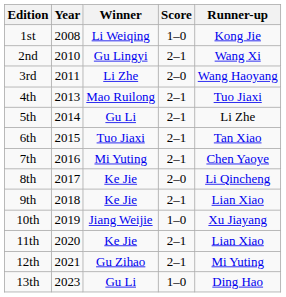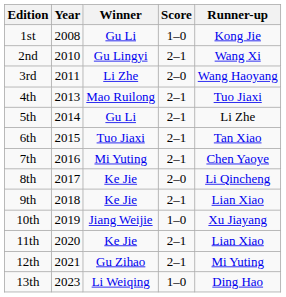 <table class="wikitable" style="text-align: center;">
 <tr>
 <th>Edition</th>
 <th>Year</th>
 <th>Winner</th>
 <th>Score</th>
 <th>Runner-up</th>
 </tr>
 <tr>
 <td>1st</td>
 <td>2008</td>
-<td><a href='#'>Li Weiqing</a></td>
+<td><a href='#'> Gu Li</a></td>
 <td>1–0</td>
 <td><a href='#'>Kong Jie</a></td>
 </tr>
 <tr>
 <td>2nd</td>
 <td>2010</td>
 <td><a href='#'>Gu Lingyi</a></td>
 <td>2–1</td>
 <td><a href='#'>Wang Xi</a></td>
 </tr>
 <tr>
 <td>3rd</td>
 <td>2011</td>
 <td><a href='#'>Li Zhe</a></td>
 <td>2–0</td>
 <td><a href='#'>Wang Haoyang</a></td>
 </tr>
 <tr>
 <td>4th</td>
 <td>2013</td>
 <td><a href='#'>Mao Ruilong</a></td>
 <td>2–1</td>
 <td><a href='#'>Tuo Jiaxi</a></td>
 </tr>
 <tr>
 <td>5th</td>
 <td>2014</td>
 <td><a href='#'> Gu Li</a></td>
 <td>2–1</td>
 <td>Li Zhe</td>
 </tr>
 <tr>
 <td>6th</td>
 <td>2015</td>
 <td><a href='#'>Tuo Jiaxi</a></td>
 <td>2–1</td>
 <td><a href='#'>Tan Xiao</a></td>
 </tr>
 <tr>
 <td>7th</td>
 <td>2016</td>
 <td><a href='#'>Mi Yuting</a></td>
 <td>2–1</td>
 <td><a href='#'>Chen Yaoye</a></td>
 </tr>
 <tr>
 <td>8th</td>
 <td>2017</td>
 <td><a href='#'>Ke Jie</a></td>
 <td>2–0</td>
 <td><a href='#'>Li Qincheng</a></td>
 </tr>
 <tr>
 <td>9th</td>
 <td>2018</td>
 <td><a href='#'>Ke Jie</a></td>
 <td>2–1</td>
 <td><a href='#'>Lian Xiao</a></td>
 </tr>
 <tr>
 <td>10th</td>
 <td>2019</td>
 <td><a href='#'>Jiang Weijie</a></td>
 <td>1–0</td>
 <td><a href='#'>Xu Jiayang</a></td>
 </tr>
 <tr>
 <td>11th</td>
 <td>2020</td>
 <td><a href='#'>Ke Jie</a></td>
 <td>2–1</td>
 <td><a href='#'>Lian Xiao</a></td>
 </tr>
 <tr>
 <td>12th</td>
 <td>2021</td>
 <td><a href='#'>Gu Zihao</a></td>
 <td>2–1</td>
 <td><a href='#'>Mi Yuting</a></td>
 </tr>
 <tr>
 <td>13th</td>
 <td>2023</td>
-<td><a href='#'> Gu Li</a></td>
+<td><a href='#'>Li Weiqing</a></td>
 <td>1–0</td>
 <td><a href='#'>Ding Hao</a></td>
 </tr>
 </table>
